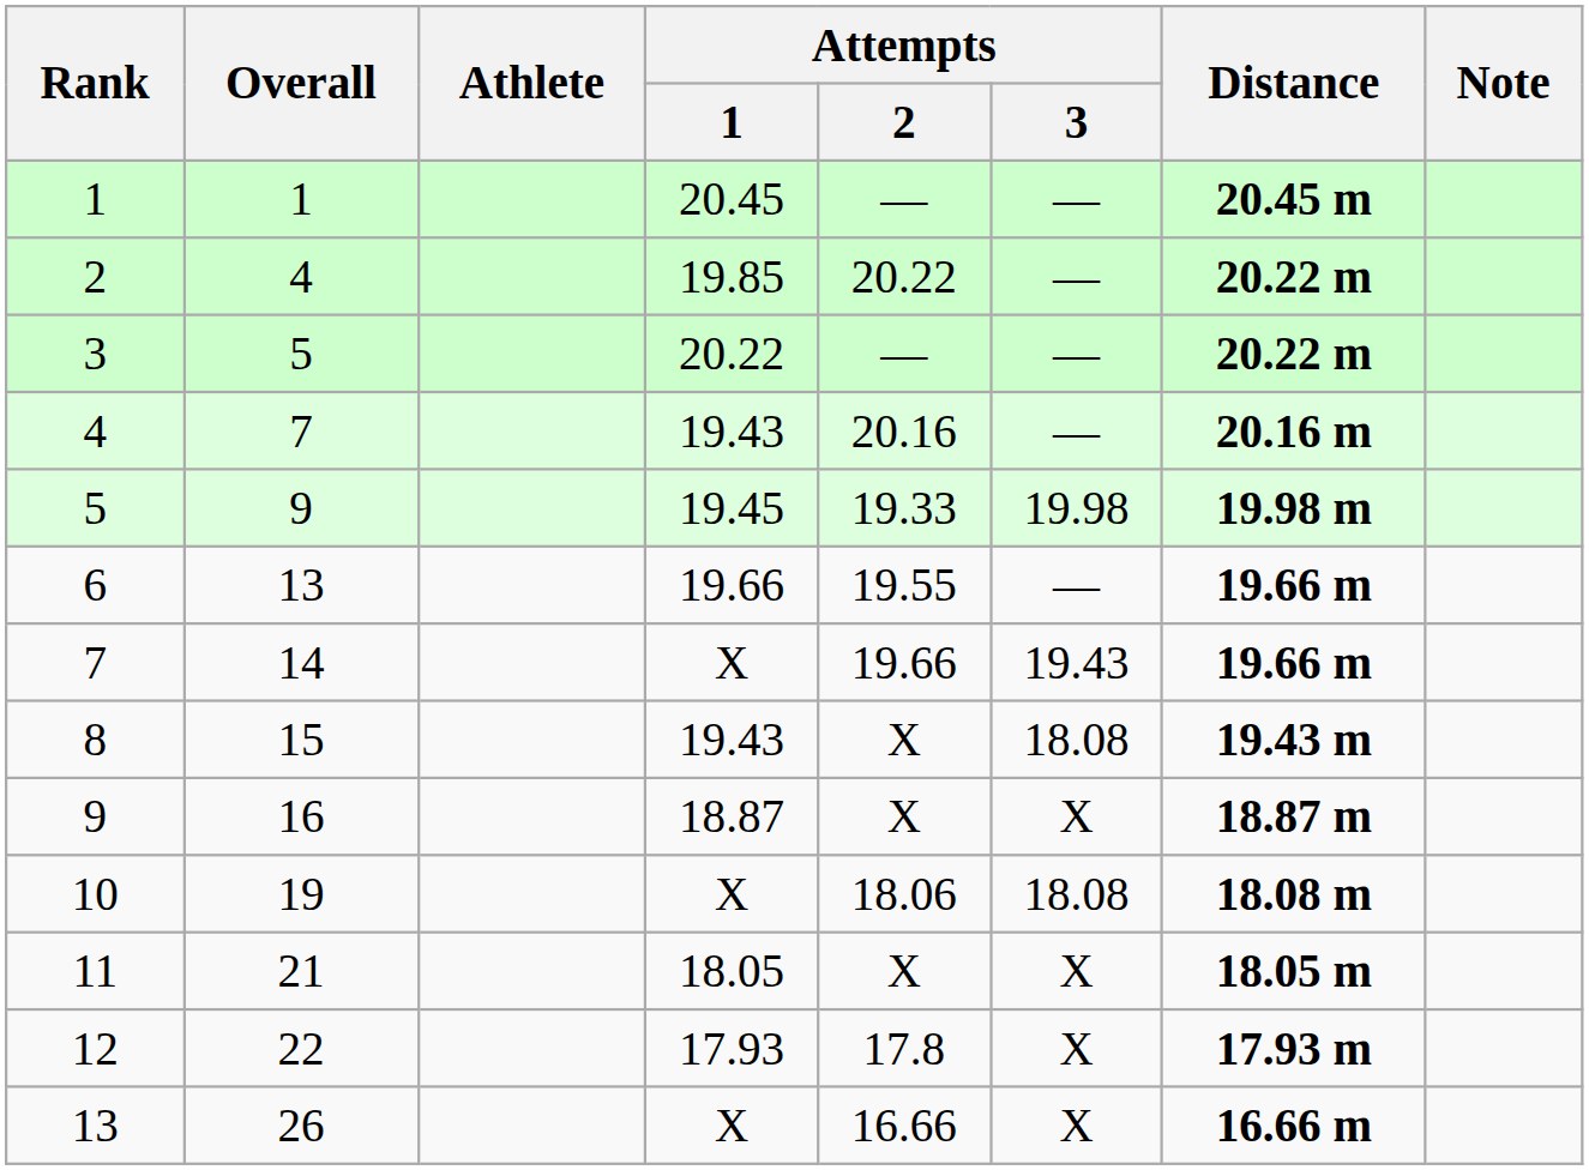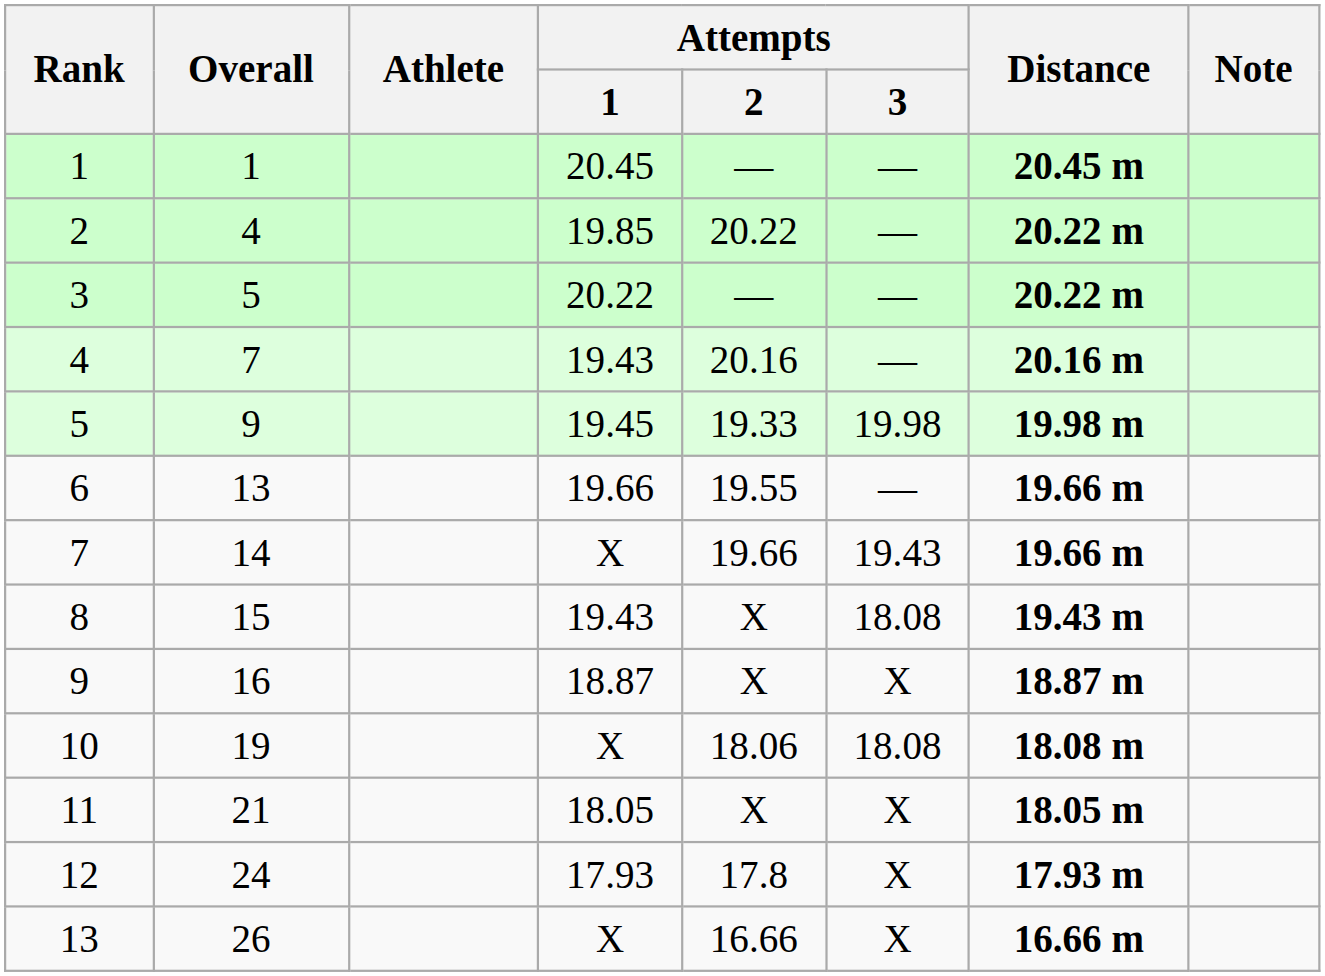 <table class="wikitable" style=" text-align:center; font-size:110%;" width="95%">
 <tr>
 <th rowspan="2">Rank</th>
 <th rowspan="2">Overall</th>
 <th rowspan="2">Athlete</th>
 <th colspan="3">Attempts</th>
 <th rowspan="2">Distance</th>
 <th rowspan="2">Note</th>
 </tr>
 <tr>
 <th>1</th>
 <th>2</th>
 <th>3</th>
 </tr>
 <tr style="background:#ccffcc;">
 <td>1</td>
 <td>1</td>
 <td align=left></td>
 <td>20.45</td>
 <td>—</td>
 <td>—</td>
 <td><strong>20.45 m </strong></td>
 <td></td>
 </tr>
 <tr style="background:#ccffcc;">
 <td>2</td>
 <td>4</td>
 <td align=left></td>
 <td>19.85</td>
 <td>20.22</td>
 <td>—</td>
 <td><strong>20.22 m </strong></td>
 <td></td>
 </tr>
 <tr style="background:#ccffcc;">
 <td>3</td>
 <td>5</td>
 <td align=left></td>
 <td>20.22</td>
 <td>—</td>
 <td>—</td>
 <td><strong>20.22 m </strong></td>
 <td></td>
 </tr>
 <tr style="background:#ddffdd;">
 <td>4</td>
 <td>7</td>
 <td align=left></td>
 <td>19.43</td>
 <td>20.16</td>
 <td>—</td>
 <td><strong>20.16 m </strong></td>
 <td></td>
 </tr>
 <tr style="background:#ddffdd;">
 <td>5</td>
 <td>9</td>
 <td align=left></td>
 <td>19.45</td>
 <td>19.33</td>
 <td>19.98</td>
 <td><strong>19.98 m </strong></td>
 <td></td>
 </tr>
 <tr>
 <td>6</td>
 <td>13</td>
 <td align=left></td>
 <td>19.66</td>
 <td>19.55</td>
 <td>—</td>
 <td><strong>19.66 m </strong></td>
 <td></td>
 </tr>
 <tr>
 <td>7</td>
 <td>14</td>
 <td align=left></td>
 <td>X</td>
 <td>19.66</td>
 <td>19.43</td>
 <td><strong>19.66 m </strong></td>
 <td></td>
 </tr>
 <tr>
 <td>8</td>
 <td>15</td>
 <td align=left></td>
 <td>19.43</td>
 <td>X</td>
 <td>18.08</td>
 <td><strong>19.43 m </strong></td>
 <td></td>
 </tr>
 <tr>
 <td>9</td>
 <td>16</td>
 <td align=left></td>
 <td>18.87</td>
 <td>X</td>
 <td>X</td>
 <td><strong>18.87 m </strong></td>
 <td></td>
 </tr>
 <tr>
 <td>10</td>
 <td>19</td>
 <td align=left></td>
 <td>X</td>
 <td>18.06</td>
 <td>18.08</td>
 <td><strong>18.08 m </strong></td>
 <td></td>
 </tr>
 <tr>
 <td>11</td>
 <td>21</td>
 <td align=left></td>
 <td>18.05</td>
 <td>X</td>
 <td>X</td>
 <td><strong>18.05 m </strong></td>
 <td></td>
 </tr>
 <tr>
 <td>12</td>
-<td>22</td>
+<td>24</td>
 <td align=left></td>
 <td>17.93</td>
 <td>17.8</td>
 <td>X</td>
 <td><strong>17.93 m </strong></td>
 <td></td>
 </tr>
 <tr>
 <td>13</td>
 <td>26</td>
 <td align=left></td>
 <td>X</td>
 <td>16.66</td>
 <td>X</td>
 <td><strong>16.66 m </strong></td>
 <td></td>
 </tr>
 </table>
